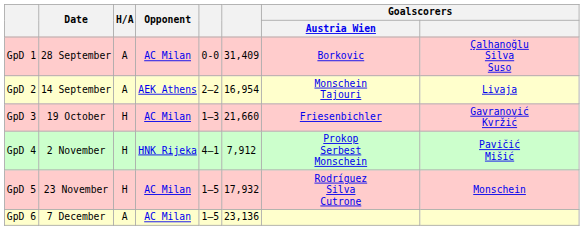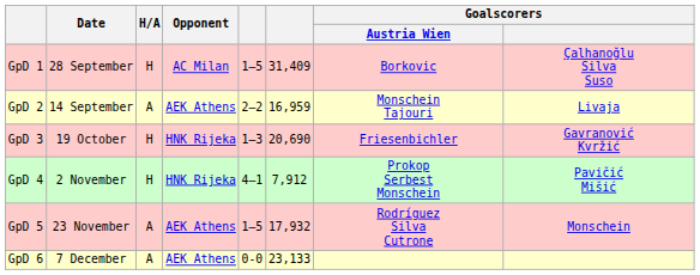 <table class="wikitable" Style="text-align: center;font-size:85%">
 <tr>
 <th rowspan="2"></th>
 <th rowspan="2" style="width:80px">Date</th>
 <th rowspan="2">H/A</th>
 <th rowspan="2">Opponent</th>
 <th rowspan="2"><br></th>
 <th rowspan="2"></th>
 <th colspan="2">Goalscorers</th>
 </tr>
 <tr>
 <th style="width:175px"><a href='#'>Austria Wien</a></th>
 <th style="width:175px"></th>
 </tr>
 <tr style="background:#fcc">
 <td>GpD 1</td>
 <td>28 September</td>
-<td>A</td>
+<td>H</td>
 <td><a href='#'>AC Milan</a></td>
-<td>0-0</td>
+<td>1–5</td>
 <td>31,409</td>
 <td><a href='#'>Borkovic</a> </td>
 <td><a href='#'>Çalhanoğlu</a>  <br> <a href='#'>Silva</a>  <br> <a href='#'>Suso</a> </td>
 </tr>
 <tr style="background:#FFFFCC">
 <td>GpD 2</td>
 <td>14 September</td>
 <td>A</td>
 <td><a href='#'>AEK Athens</a></td>
 <td>2–2</td>
-<td>16,954</td>
+<td>16,959</td>
 <td><a href='#'>Monschein</a>  <br> <a href='#'>Tajouri</a> </td>
 <td><a href='#'>Livaja</a> </td>
 </tr>
 <tr style="background:#fcc">
 <td>GpD 3</td>
 <td>19 October</td>
 <td>H</td>
-<td><a href='#'>AC Milan</a></td>
+<td><a href='#'>HNK Rijeka</a></td>
 <td>1–3</td>
-<td>21,660</td>
+<td>20,690</td>
 <td><a href='#'>Friesenbichler</a> </td>
 <td><a href='#'>Gavranović</a>  <br> <a href='#'>Kvržić</a> </td>
 </tr>
 <tr style="background:#cfc">
 <td>GpD 4</td>
 <td>2 November</td>
 <td>H</td>
 <td><a href='#'>HNK Rijeka</a></td>
 <td>4–1</td>
 <td>7,912</td>
 <td><a href='#'>Prokop</a>  <br> <a href='#'>Serbest</a>  <br> <a href='#'>Monschein</a> </td>
 <td><a href='#'>Pavičić</a>  <br> <a href='#'>Mišić</a> </td>
 </tr>
 <tr style="background:#fcc">
 <td>GpD 5</td>
 <td>23 November</td>
-<td>H</td>
-<td><a href='#'>AC Milan</a></td>
+<td>A</td>
+<td><a href='#'>AEK Athens</a></td>
 <td>1–5</td>
 <td>17,932</td>
 <td><a href='#'>Rodríguez</a>  <br> <a href='#'>Silva</a>  <br> <a href='#'>Cutrone</a> </td>
 <td><a href='#'>Monschein</a> </td>
 </tr>
 <tr style="background:#FFFFCC">
 <td>GpD 6</td>
 <td>7 December</td>
 <td>A</td>
-<td><a href='#'>AC Milan</a></td>
-<td>1–5</td>
-<td>23,136</td>
+<td><a href='#'>AEK Athens</a></td>
+<td>0-0</td>
+<td>23,133</td>
 <td></td>
 <td></td>
 </tr>
 </table>
